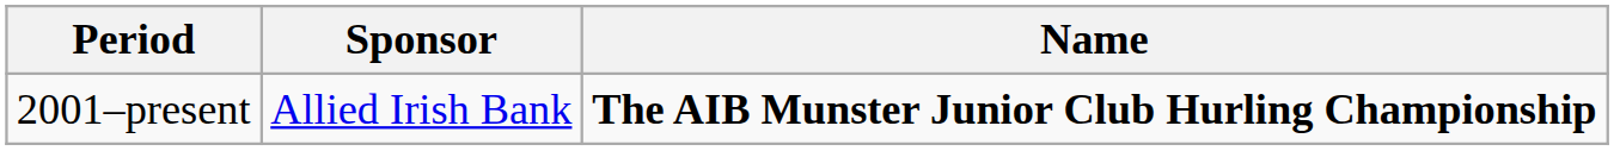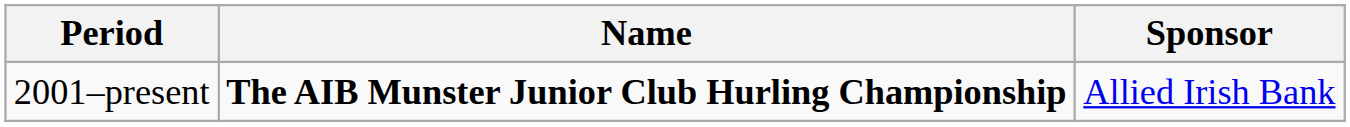 <table class="wikitable" style="text-align:center;margin-left:1em">
 <tr>
 <th>Period</th>
+<th>Name</th>
 <th>Sponsor</th>
-<th>Name</th>
 </tr>
 <tr>
 <td>2001–present</td>
+<td><strong>The AIB Munster Junior Club Hurling Championship</strong></td>
 <td> <a href='#'>Allied Irish Bank</a></td>
-<td><strong>The AIB Munster Junior Club Hurling Championship</strong></td>
 </tr>
 </table>
